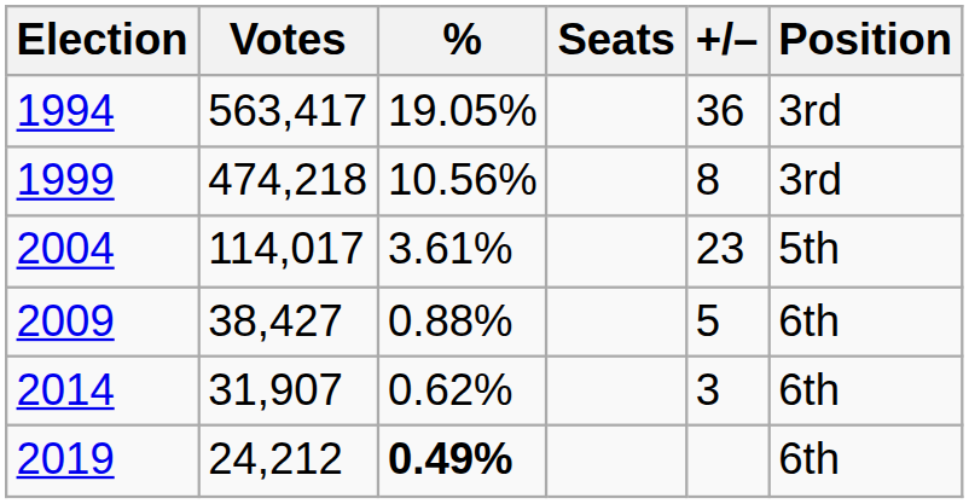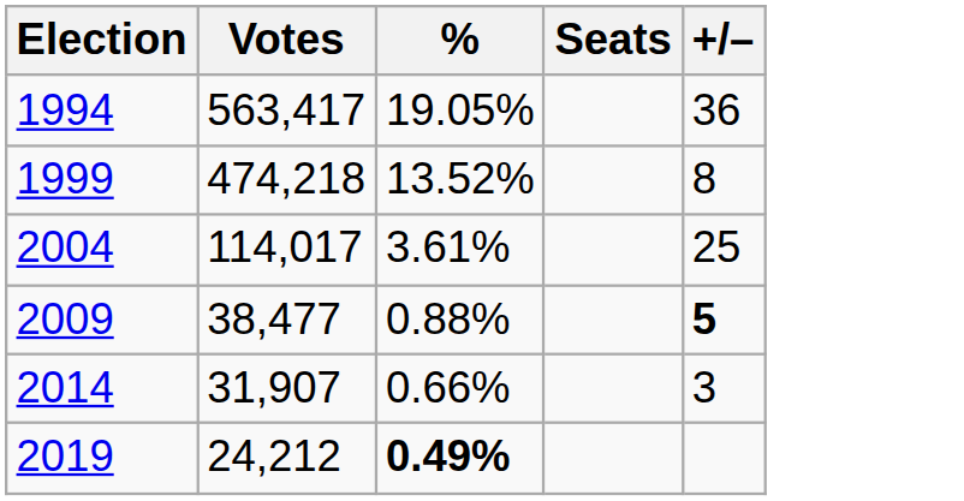 <table class="wikitable">
 <tr>
 <th>Election</th>
 <th><strong>Votes</strong></th>
 <th><strong>%</strong></th>
 <th><strong>Seats</strong></th>
 <th>+/–</th>
-<th><strong>Position</strong></th>
 </tr>
 <tr>
 <td><a href='#'>1994</a></td>
 <td>563,417</td>
 <td>19.05%</td>
 <td></td>
 <td> 36</td>
-<td> 3rd</td>
 </tr>
 <tr>
 <td><a href='#'>1999</a></td>
 <td>474,218</td>
-<td>10.56%</td>
+<td>13.52%</td>
 <td></td>
 <td> 8</td>
-<td> 3rd</td>
 </tr>
 <tr>
 <td><a href='#'>2004</a></td>
 <td>114,017</td>
 <td>3.61%</td>
 <td></td>
-<td> 23</td>
-<td> 5th</td>
+<td> 25</td>
 </tr>
 <tr>
 <td><a href='#'>2009</a></td>
-<td>38,427</td>
+<td>38,477</td>
 <td>0.88%</td>
 <td></td>
-<td> 5</td>
-<td> 6th</td>
+<td><strong> 5</strong></td>
 </tr>
 <tr>
 <td><a href='#'>2014</a></td>
 <td>31,907</td>
-<td>0.62%</td>
+<td>0.66%</td>
 <td></td>
 <td> 3</td>
-<td> 6th</td>
 </tr>
 <tr>
 <td><a href='#'>2019</a></td>
 <td>24,212</td>
 <td><strong>0.49%</strong></td>
 <td></td>
 <td></td>
-<td> 6th</td>
 </tr>
 </table>
